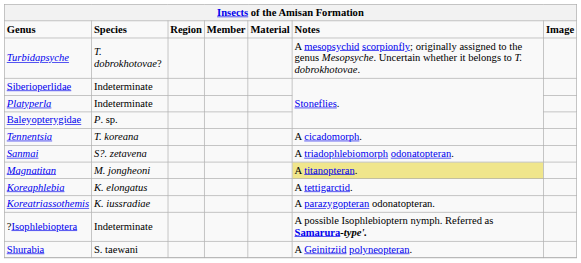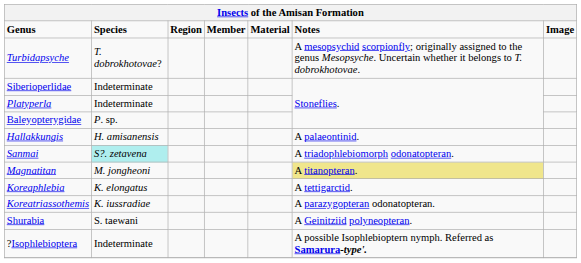 <table class="wikitable">
 <tr>
 <th colspan="7"><a href='#'>Insects</a> of the Amisan Formation</th>
 </tr>
 <tr>
 <td><strong>Genus</strong></td>
 <td><strong>Species</strong></td>
 <td><strong>Region</strong></td>
 <td><strong>Member</strong></td>
 <td><strong>Material</strong></td>
 <td><strong>Notes</strong></td>
 <td><strong>Image</strong></td>
 </tr>
 <tr>
 <td><em><a href='#'>Turbidapsyche</a></em></td>
 <td><em>T. dobrokhotovae</em>?</td>
 <td></td>
 <td></td>
 <td></td>
 <td>A <a href='#'>mesopsychid</a> <a href='#'>scorpionfly</a>; originally assigned to the genus <em>Mesopsyche</em>. Uncertain whether it belongs to <em>T. dobrokhotovae</em>.</td>
 <td></td>
 </tr>
 <tr>
 <td><a href='#'>Siberioperlidae</a></td>
 <td>Indeterminate</td>
 <td></td>
 <td></td>
 <td></td>
 <td rowspan="3"><a href='#'>Stoneflies</a>.</td>
 <td></td>
 </tr>
 <tr>
 <td><em><a href='#'>Platyperla</a></em></td>
 <td>Indeterminate</td>
 <td></td>
 <td></td>
 <td></td>
 <td></td>
 </tr>
 <tr>
 <td><a href='#'>Baleyopterygidae</a></td>
 <td><em>P</em>. sp.</td>
 <td></td>
 <td></td>
 <td></td>
 <td></td>
 </tr>
 <tr>
-<td><em><a href='#'>Tennentsia</a></em></td>
-<td><em>T. koreana</em></td>
+<td><em><a href='#'>Hallakkungis</a></em></td>
+<td><em>H. amisanensis</em></td>
 <td></td>
 <td></td>
 <td></td>
-<td>A <a href='#'>cicadomorph</a>.</td>
+<td>A <a href='#'>palaeontinid</a>.</td>
 <td></td>
 </tr>
 <tr>
 <td><em><a href='#'>Sanmai</a></em></td>
-<td><em>S?. zetavena</em></td>
+<td style="background: paleturquoise;"><em>S?. zetavena</em></td>
 <td></td>
 <td></td>
 <td></td>
 <td>A <a href='#'>triadophlebiomorph</a> <a href='#'>odonatopteran</a>.</td>
 <td></td>
 </tr>
 <tr>
 <td><em><a href='#'>Magnatitan</a></em></td>
 <td><em>M. jongheoni</em></td>
 <td></td>
 <td></td>
 <td></td>
 <td style="background: khaki;">A <a href='#'>titanopteran</a>.</td>
 <td></td>
 </tr>
 <tr>
 <td><em><a href='#'>Koreaphlebia</a></em></td>
 <td><em>K. elongatus</em></td>
 <td></td>
 <td></td>
 <td></td>
 <td>A <a href='#'>tettigarctid</a>.</td>
 <td></td>
 </tr>
 <tr>
 <td><em><a href='#'>Koreatriassothemis</a></em></td>
 <td><em>K. iussradiae</em></td>
 <td></td>
 <td></td>
 <td></td>
 <td>A <a href='#'>parazygopteran</a> odonatopteran.</td>
 <td></td>
 </tr>
 <tr>
+<td></em><a href='#'>Shurabia</a><em></td>
+<td></em>S. taewani<em></td>
+<td></td>
+<td></td>
+<td></td>
+<td>A <a href='#'>Geinitziid</a> <a href='#'>polyneopteran</a>.</td>
+<td></td>
+</tr>
+<tr>
 <td>?<a href='#'>Isophlebioptera</a></td>
 <td>Indeterminate</td>
 <td></td>
 <td></td>
 <td></td>
 <td>A possible Isophlebioptern nymph. Referred as <strong><a href='#'>Samarura</a><em>-type'.</td>
 <td></td>
 </tr>
 <tr>
-<td></em><a href='#'>Shurabia</a><em></td>
-<td></em>S. taewani<em></td>
-<td></td>
-<td></td>
-<td></td>
-<td>A <a href='#'>Geinitziid</a> <a href='#'>polyneopteran</a>.</td>
-<td></td>
-</tr>
-<tr>
 </tr>
 </table>
